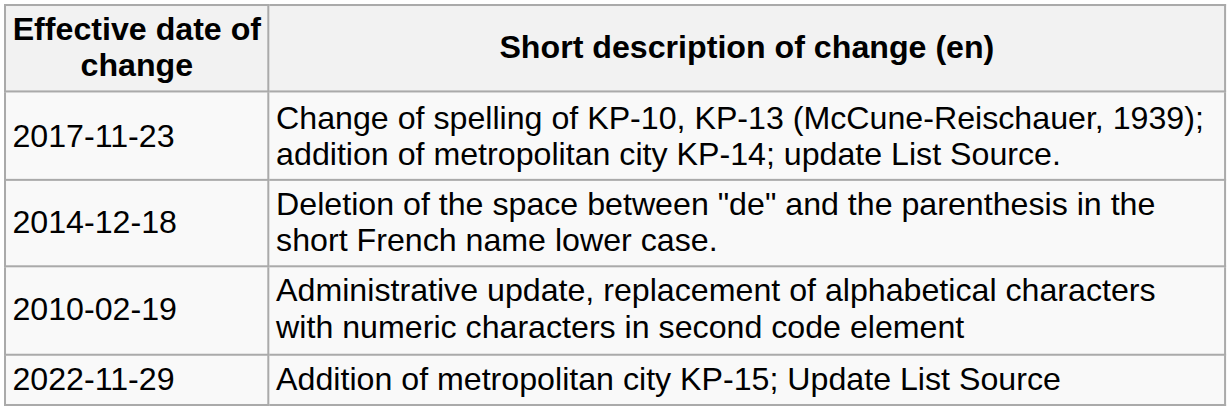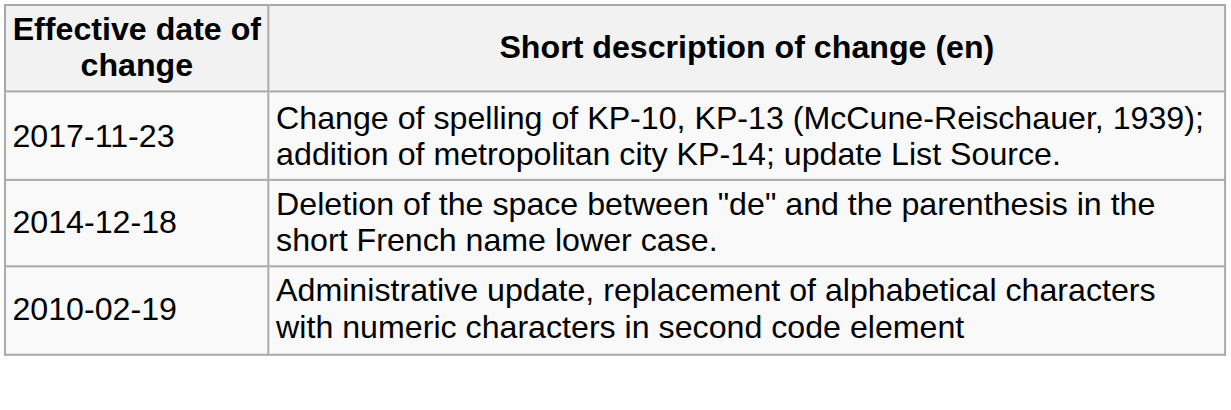 <table class="wikitable">
 <tr>
 <th>Effective date of change</th>
 <th>Short description of change (en)</th>
 </tr>
 <tr>
 <td>2017-11-23</td>
 <td>Change of spelling of KP-10, KP-13 (McCune-Reischauer, 1939); addition of metropolitan city KP-14; update List Source.</td>
 </tr>
 <tr>
 <td>2014-12-18</td>
 <td>Deletion of the space between "de" and the parenthesis in the short French name lower case.</td>
 </tr>
 <tr>
 <td>2010-02-19</td>
 <td>Administrative update, replacement of alphabetical characters with numeric characters in second code element</td>
 </tr>
-<tr>
-<td>2022-11-29</td>
-<td>Addition of metropolitan city KP-15; Update List Source</td>
-</tr>
 </table>
